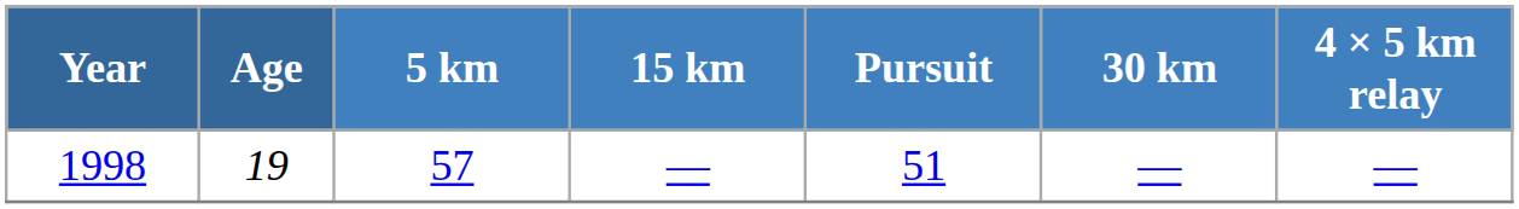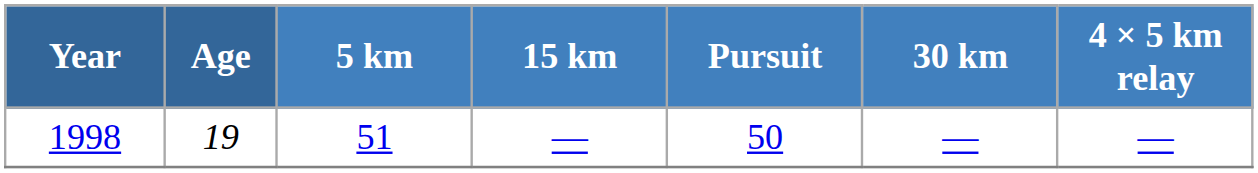 <table class="wikitable" style="font-size:95%; text-align:center; border:grey solid 1px; border-collapse:collapse; background:#ffffff;">
 <tr>
 <th style="background-color:#369; color:white; width:60px;"> Year </th>
 <th style="background-color:#369; color:white; width:40px;"> Age </th>
 <th style="background-color:#4180be; color:white; width:75px;"> 5 km </th>
 <th style="background-color:#4180be; color:white; width:75px;"> 15 km </th>
 <th style="background-color:#4180be; color:white; width:75px;"> Pursuit </th>
 <th style="background-color:#4180be; color:white; width:75px;"> 30 km </th>
 <th style="background-color:#4180be; color:white; width:75px;"> 4 × 5 km <br> relay </th>
 </tr>
 <tr>
 <td><a href='#'>1998</a></td>
 <td><em>19</em></td>
-<td><a href='#'>57</a></td>
+<td><a href='#'>51</a></td>
 <td><a href='#'>—</a></td>
-<td><a href='#'>51</a></td>
+<td><a href='#'>50</a></td>
 <td><a href='#'>—</a></td>
 <td><a href='#'>—</a></td>
 </tr>
 <tr>
 </tr>
 </table>
